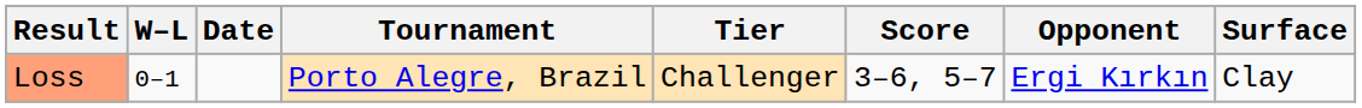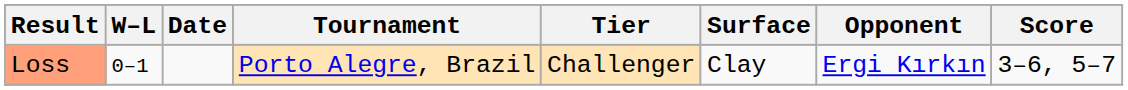 <table class="wikitable">
 <tr>
 <th>Result</th>
 <th class="unsortable">W–L</th>
 <th>Date</th>
 <th>Tournament</th>
 <th>Tier</th>
+<th>Surface</th>
+<th>Opponent</th>
 <th class="unsortable">Score</th>
-<th>Opponent</th>
-<th>Surface</th>
 </tr>
 <tr>
 <td bgcolor=FFA07A>Loss</td>
 <td><small>0–1</small></td>
 <td><a href='#'></a></td>
 <td style="background:moccasin;"><a href='#'>Porto Alegre</a>, Brazil</td>
 <td style="background:moccasin;">Challenger</td>
+<td>Clay</td>
+<td> <a href='#'>Ergi Kırkın</a></td>
 <td>3–6, 5–7</td>
-<td> <a href='#'>Ergi Kırkın</a></td>
-<td>Clay</td>
 </tr>
 </table>
